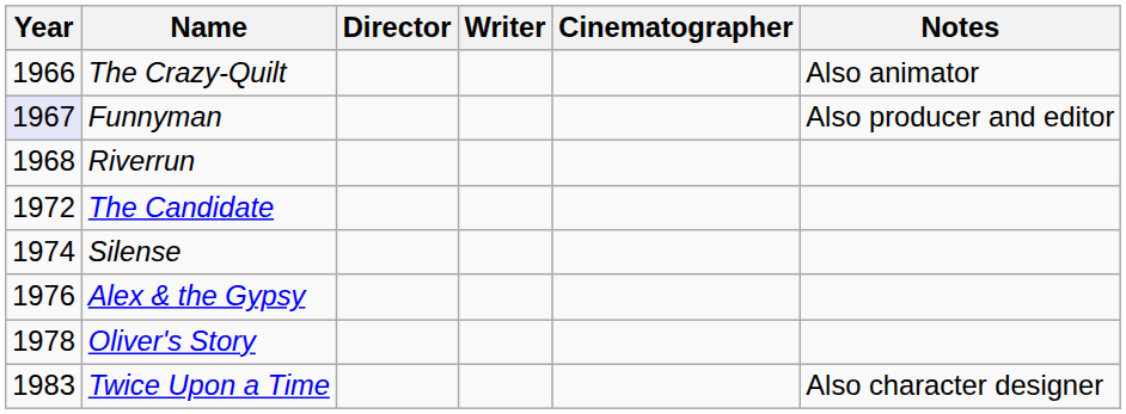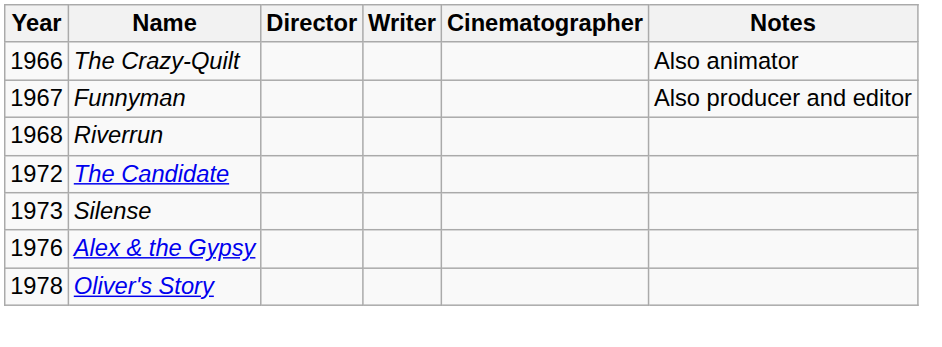 <table class="wikitable sortable">
 <tr>
 <th>Year</th>
 <th>Name</th>
 <th>Director</th>
 <th>Writer</th>
 <th>Cinematographer</th>
 <th>Notes</th>
 </tr>
 <tr>
 <td>1966</td>
 <td><em>The Crazy-Quilt</em></td>
 <td></td>
 <td></td>
 <td></td>
 <td>Also animator</td>
 </tr>
 <tr>
-<td style="background: lavender;">1967</td>
+<td>1967</td>
 <td><em>Funnyman</em></td>
 <td></td>
 <td></td>
 <td></td>
 <td>Also producer and editor</td>
 </tr>
 <tr>
 <td>1968</td>
 <td><em>Riverrun</em></td>
 <td></td>
 <td></td>
 <td></td>
 <td></td>
 </tr>
 <tr>
 <td>1972</td>
 <td><em><a href='#'>The Candidate</a></em></td>
 <td></td>
 <td></td>
 <td></td>
 <td></td>
 </tr>
 <tr>
-<td>1974</td>
+<td>1973</td>
 <td><em>Silense</em></td>
 <td></td>
 <td></td>
 <td></td>
 <td></td>
 </tr>
 <tr>
 <td>1976</td>
 <td><em><a href='#'>Alex & the Gypsy</a></em></td>
 <td></td>
 <td></td>
 <td></td>
 <td></td>
 </tr>
 <tr>
 <td>1978</td>
 <td><em><a href='#'>Oliver's Story</a></em></td>
 <td></td>
 <td></td>
 <td></td>
 <td></td>
 </tr>
-<tr>
-<td>1983</td>
-<td><em><a href='#'>Twice Upon a Time</a></em></td>
-<td></td>
-<td></td>
-<td></td>
-<td>Also character designer</td>
-</tr>
 </table>
